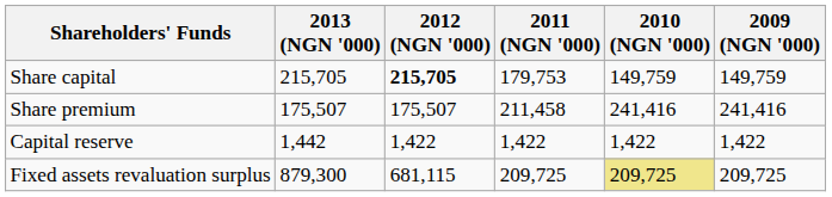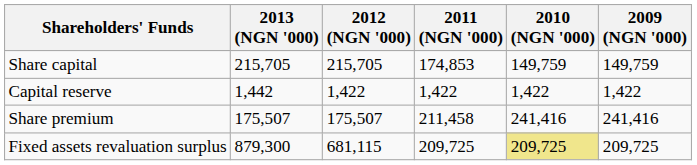 <table class="wikitable sortable">
 <tr>
 <th>Shareholders' Funds</th>
 <th>2013<br>(NGN '000)</th>
 <th>2012<br>(NGN '000)</th>
 <th>2011<br>(NGN '000)</th>
 <th>2010<br>(NGN '000)</th>
 <th>2009<br>(NGN '000)</th>
 </tr>
 <tr>
 <td>Share capital</td>
 <td>215,705</td>
-<td><strong>215,705</strong></td>
-<td>179,753</td>
+<td>215,705</td>
+<td>174,853</td>
 <td>149,759</td>
 <td>149,759</td>
+</tr>
+<tr>
+<td>Capital reserve</td>
+<td>1,442</td>
+<td>1,422</td>
+<td>1,422</td>
+<td>1,422</td>
+<td>1,422</td>
 </tr>
 <tr>
 <td>Share premium</td>
 <td>175,507</td>
 <td>175,507</td>
 <td>211,458</td>
 <td>241,416</td>
 <td>241,416</td>
 </tr>
 <tr>
-<td>Capital reserve</td>
-<td>1,442</td>
-<td>1,422</td>
-<td>1,422</td>
-<td>1,422</td>
-<td>1,422</td>
-</tr>
-<tr>
 <td>Fixed assets revaluation surplus</td>
 <td>879,300</td>
 <td>681,115</td>
 <td>209,725</td>
 <td style="background: khaki;">209,725</td>
 <td>209,725</td>
 </tr>
 </table>
